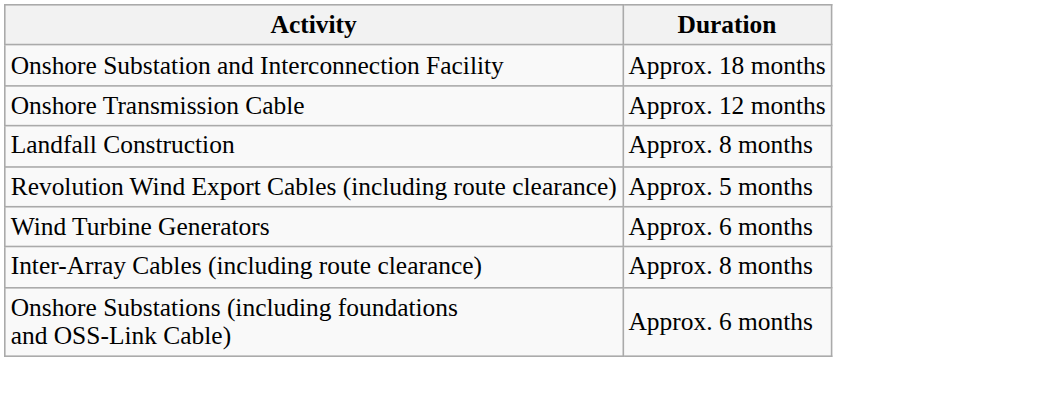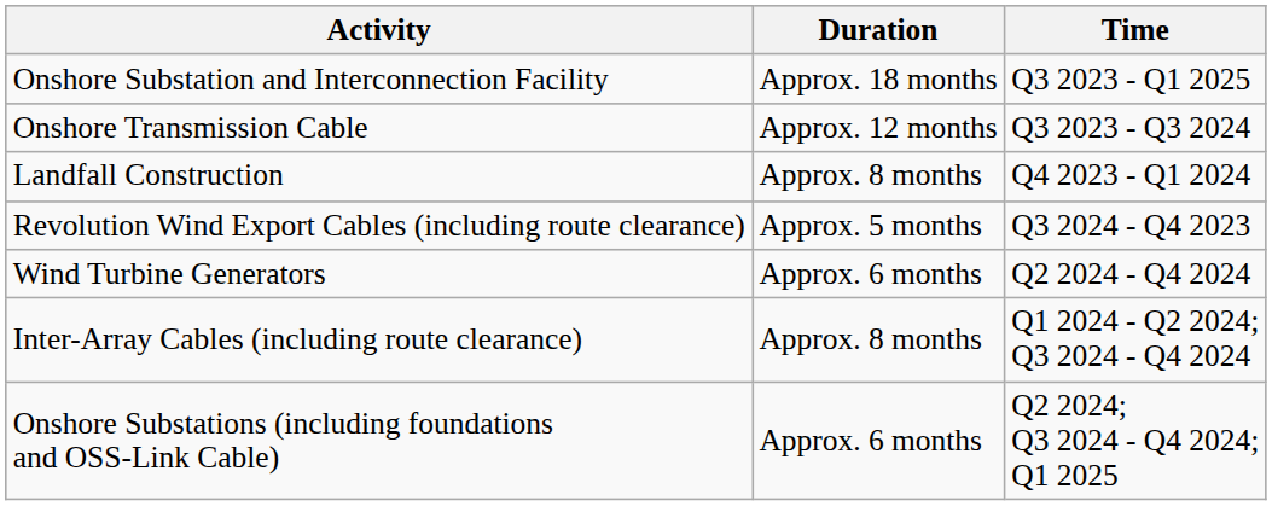 <table class="wikitable">
 <tr>
 <th>Activity</th>
 <th>Duration</th>
+<th>Time</th>
 </tr>
 <tr>
 <td>Onshore Substation and Interconnection Facility</td>
 <td>Approx. 18 months</td>
+<td>Q3 2023 - Q1 2025</td>
 </tr>
 <tr>
 <td>Onshore Transmission Cable</td>
 <td>Approx. 12 months</td>
+<td>Q3 2023 - Q3 2024</td>
 </tr>
 <tr>
 <td>Landfall Construction</td>
 <td>Approx. 8 months</td>
+<td>Q4 2023 - Q1 2024</td>
 </tr>
 <tr>
 <td>Revolution Wind Export Cables (including route clearance)</td>
 <td>Approx. 5 months</td>
+<td>Q3 2024 - Q4 2023</td>
 </tr>
 <tr>
 <td>Wind Turbine Generators</td>
 <td>Approx. 6 months</td>
+<td>Q2 2024 - Q4 2024</td>
 </tr>
 <tr>
 <td>Inter-Array Cables (including route clearance)</td>
 <td>Approx. 8 months</td>
+<td>Q1 2024 - Q2 2024;<br>Q3 2024 - Q4 2024</td>
 </tr>
 <tr>
 <td>Onshore Substations (including foundations<br>and OSS-Link Cable)</td>
 <td>Approx. 6 months</td>
+<td>Q2 2024;<br>Q3 2024 - Q4 2024;<br>Q1 2025</td>
 </tr>
 </table>
